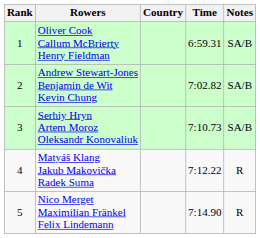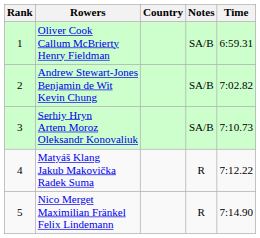 <table class="wikitable" style="text-align:center">
 <tr>
 <th>Rank</th>
 <th>Rowers</th>
 <th>Country</th>
+<th>Notes</th>
 <th>Time</th>
-<th>Notes</th>
 </tr>
 <tr bgcolor=ccffcc>
 <td>1</td>
 <td align="left"><a href='#'>Oliver Cook</a><br><a href='#'>Callum McBrierty</a><br><a href='#'>Henry Fieldman</a></td>
 <td align="left"></td>
+<td>SA/B</td>
 <td>6:59.31</td>
-<td>SA/B</td>
 </tr>
 <tr bgcolor=ccffcc>
 <td>2</td>
 <td align="left"><a href='#'>Andrew Stewart-Jones</a><br><a href='#'>Benjamin de Wit</a><br><a href='#'>Kevin Chung</a></td>
 <td align="left"></td>
+<td>SA/B</td>
 <td>7:02.82</td>
-<td>SA/B</td>
 </tr>
 <tr bgcolor=ccffcc>
 <td>3</td>
 <td align="left"><a href='#'>Serhiy Hryn</a><br><a href='#'>Artem Moroz</a><br><a href='#'>Oleksandr Konovaliuk</a></td>
 <td align="left"></td>
+<td>SA/B</td>
 <td>7:10.73</td>
-<td>SA/B</td>
 </tr>
 <tr>
 <td>4</td>
 <td align="left"><a href='#'>Matyáš Klang</a><br><a href='#'>Jakub Makovička</a><br><a href='#'>Radek Suma</a></td>
 <td align="left"></td>
+<td>R</td>
 <td>7:12.22</td>
-<td>R</td>
 </tr>
 <tr>
 <td>5</td>
 <td align="left"><a href='#'>Nico Merget</a><br><a href='#'>Maximilian Fränkel</a><br><a href='#'>Felix Lindemann</a></td>
 <td align="left"></td>
+<td>R</td>
 <td>7:14.90</td>
-<td>R</td>
 </tr>
 </table>
